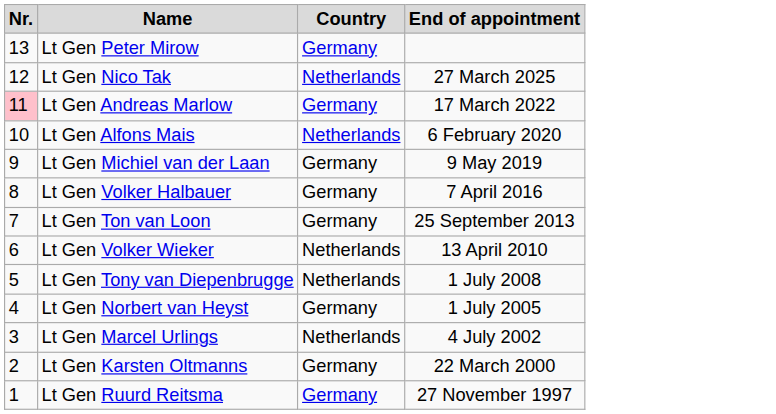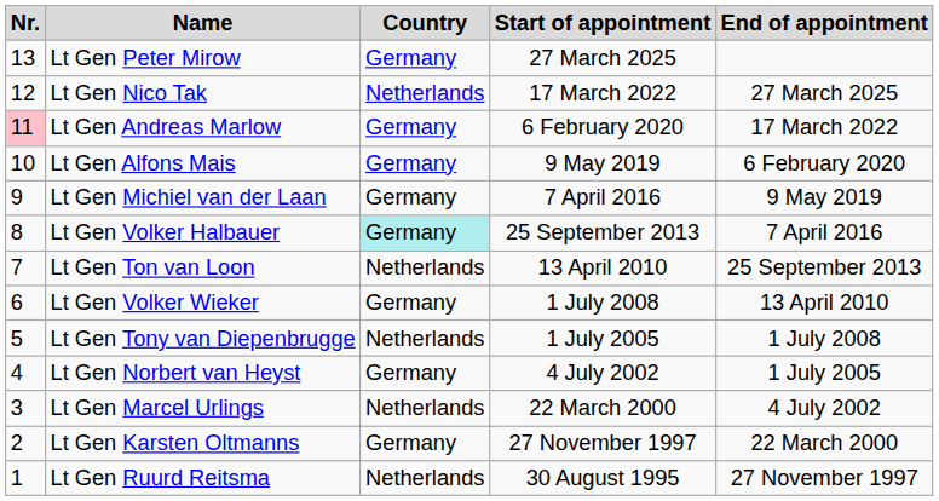 <table | class="wikitable">
 <tr>
 <th style="background:#dadada"><strong>Nr.</strong></th>
 <th style="background:#dadada"><strong>Name</strong></th>
 <th style="background:#dadada"><strong>Country</strong></th>
+<th style="background:#dadada"><strong>Start of appointment</strong></th>
 <th style="background:#dadada"><strong>End of appointment</strong></th>
 </tr>
 <tr>
 <td>13</td>
 <td>Lt Gen <a href='#'>Peter Mirow</a></td>
 <td><a href='#'>Germany</a></td>
+<td style="text-align:center;">27 March 2025</td>
 <td style="text-align:center;"></td>
 </tr>
 <tr>
 <td>12</td>
 <td>Lt Gen <a href='#'>Nico Tak</a></td>
 <td><a href='#'>Netherlands</a></td>
+<td style="text-align:center;">17 March 2022</td>
 <td style="text-align:center;">27 March 2025</td>
 </tr>
 <tr>
 <td style="background: pink;">11</td>
 <td>Lt Gen <a href='#'>Andreas Marlow</a></td>
 <td><a href='#'>Germany</a></td>
+<td style="text-align:center;">6 February 2020</td>
 <td style="text-align:center;">17 March 2022</td>
 </tr>
 <tr>
 <td>10</td>
 <td>Lt Gen <a href='#'>Alfons Mais</a></td>
-<td><a href='#'>Netherlands</a></td>
+<td><a href='#'>Germany</a></td>
+<td style="text-align:center;">9 May 2019</td>
 <td style="text-align:center;">6 February 2020</td>
 </tr>
 <tr>
 <td>9</td>
 <td>Lt Gen <a href='#'>Michiel van der Laan</a></td>
 <td>Germany</td>
+<td style="text-align:center;">7 April 2016</td>
 <td style="text-align:center;">9 May 2019</td>
 </tr>
 <tr>
 <td>8</td>
 <td>Lt Gen <a href='#'>Volker Halbauer</a></td>
-<td>Germany</td>
+<td style="background: paleturquoise;">Germany</td>
+<td style="text-align:center;">25 September 2013</td>
 <td style="text-align:center;">7 April 2016</td>
 </tr>
 <tr>
 <td>7</td>
 <td>Lt Gen <a href='#'>Ton van Loon</a></td>
-<td>Germany</td>
+<td>Netherlands</td>
+<td style="text-align:center;">13 April 2010</td>
 <td style="text-align:center;">25 September 2013</td>
 </tr>
 <tr>
 <td>6</td>
 <td>Lt Gen <a href='#'>Volker Wieker</a></td>
-<td>Netherlands</td>
+<td>Germany</td>
+<td style="text-align:center;">1 July 2008</td>
 <td style="text-align:center;">13 April 2010</td>
 </tr>
 <tr>
 <td>5</td>
 <td>Lt Gen <a href='#'>Tony van Diepenbrugge</a></td>
 <td>Netherlands</td>
+<td style="text-align:center;">1 July 2005</td>
 <td style="text-align:center;">1 July 2008</td>
 </tr>
 <tr>
 <td>4</td>
 <td>Lt Gen <a href='#'>Norbert van Heyst</a></td>
 <td>Germany</td>
+<td style="text-align:center;">4 July 2002</td>
 <td style="text-align:center;">1 July 2005</td>
 </tr>
 <tr>
 <td>3</td>
 <td>Lt Gen <a href='#'>Marcel Urlings</a></td>
 <td>Netherlands</td>
+<td style="text-align:center;">22 March 2000</td>
 <td style="text-align:center;">4 July 2002</td>
 </tr>
 <tr>
 <td>2</td>
 <td>Lt Gen <a href='#'>Karsten Oltmanns</a></td>
 <td>Germany</td>
+<td style="text-align:center;">27 November 1997</td>
 <td style="text-align:center;">22 March 2000</td>
 </tr>
 <tr>
 <td>1</td>
 <td>Lt Gen <a href='#'>Ruurd Reitsma</a></td>
-<td><a href='#'>Germany</a></td>
+<td>Netherlands</td>
+<td style="text-align:center;">30 August 1995</td>
 <td style="text-align:center;">27 November 1997</td>
 </tr>
 </table>
